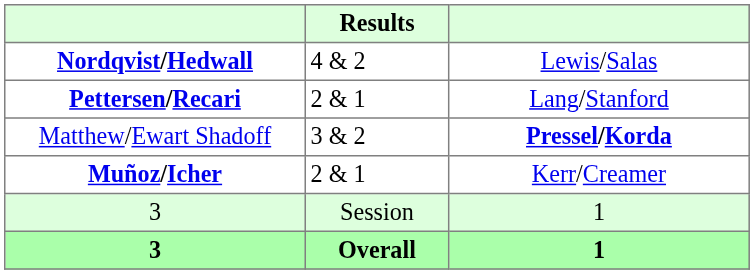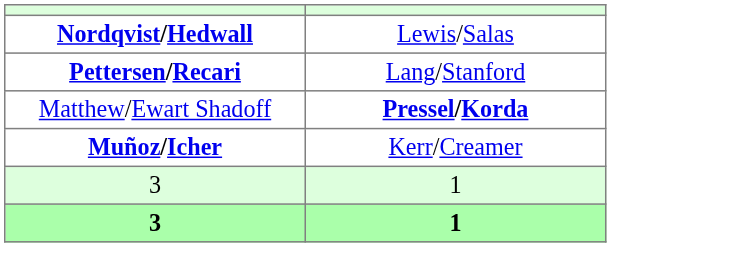 <table border="1" cellpadding="3" style="border-collapse:collapse; text-align:center;">
 <tr style="background:#dfd;">
 <th style="width:12em;"></th>
-<th style="width:5.5em;">Results</th>
 <th style="width:12em;"></th>
 </tr>
 <tr>
 <td><strong><a href='#'>Nordqvist</a>/<a href='#'>Hedwall</a></strong></td>
-<td align=left> 4 & 2</td>
 <td><a href='#'>Lewis</a>/<a href='#'>Salas</a></td>
 </tr>
 <tr>
 <td><strong><a href='#'>Pettersen</a>/<a href='#'>Recari</a></strong></td>
-<td align=left> 2 & 1</td>
 <td><a href='#'>Lang</a>/<a href='#'>Stanford</a></td>
 </tr>
 <tr>
 <td><a href='#'>Matthew</a>/<a href='#'>Ewart Shadoff</a></td>
-<td align=left> 3 & 2</td>
 <td><strong><a href='#'>Pressel</a>/<a href='#'>Korda</a></strong></td>
 </tr>
 <tr>
 <td><strong><a href='#'>Muñoz</a>/<a href='#'>Icher</a></strong></td>
-<td align=left> 2 & 1</td>
 <td><a href='#'>Kerr</a>/<a href='#'>Creamer</a></td>
 </tr>
 <tr style="background:#dfd;">
 <td>3</td>
-<td>Session</td>
 <td>1</td>
 </tr>
 <tr style="background:#afa;">
 <th>3</th>
-<th>Overall</th>
 <th>1</th>
 </tr>
 </table>
